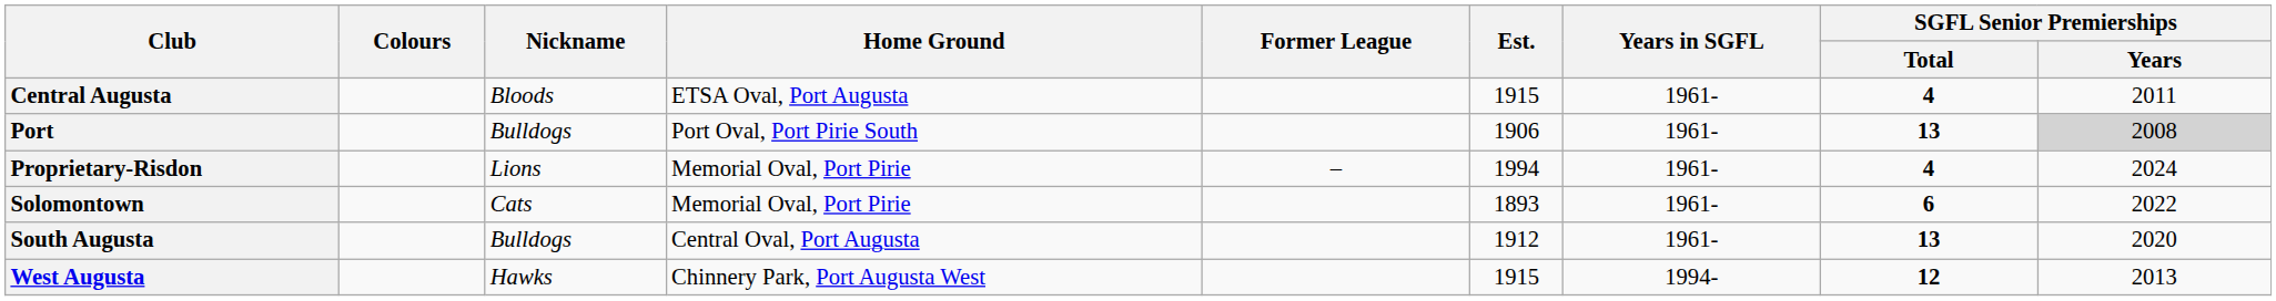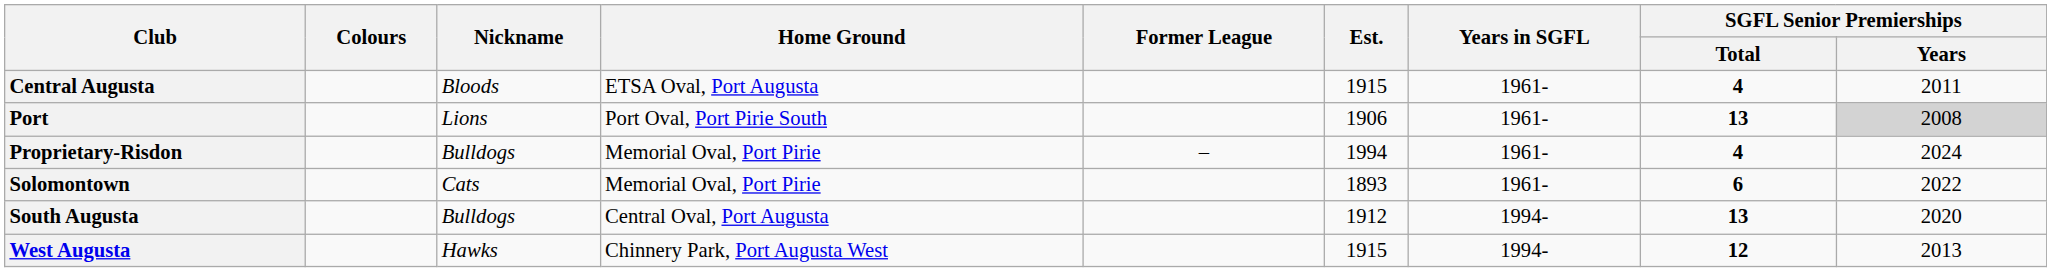 <table class="wikitable sortable mw-collapsible mw-collapsed" style="width:100%">
 <tr>
 <th rowspan="2">Club</th>
 <th rowspan="2">Colours</th>
 <th rowspan="2">Nickname</th>
 <th rowspan="2">Home Ground</th>
 <th rowspan="2">Former League</th>
 <th rowspan="2">Est.</th>
 <th rowspan="2">Years in SGFL</th>
 <th colspan="2">SGFL Senior Premierships</th>
 </tr>
 <tr>
 <th>Total</th>
 <th>Years</th>
 </tr>
 <tr>
 <th style="text-align:left">Central Augusta</th>
 <td></td>
 <td><em>Bloods</em></td>
 <td>ETSA Oval, <a href='#'>Port Augusta</a></td>
 <td align="center"></td>
 <td align="center">1915</td>
 <td align="center">1961-</td>
 <td align="center"><strong>4</strong></td>
 <td align="center">2011</td>
 </tr>
 <tr>
 <th style="text-align:left">Port</th>
 <td></td>
-<td><em>Bulldogs</em></td>
+<td><em>Lions</em></td>
 <td>Port Oval, <a href='#'>Port Pirie South</a></td>
 <td align="center"></td>
 <td align="center">1906</td>
 <td align="center">1961-</td>
 <td align="center"><strong>13</strong></td>
 <td align="center" style="background: lightgrey;">2008</td>
 </tr>
 <tr>
 <th style="text-align:left">Proprietary-Risdon</th>
 <td></td>
-<td><em>Lions</em></td>
+<td><em>Bulldogs</em></td>
 <td>Memorial Oval, <a href='#'>Port Pirie</a></td>
 <td align="center">–</td>
 <td align="center">1994</td>
 <td align="center">1961-</td>
 <td align="center"><strong>4</strong></td>
 <td align="center">2024</td>
 </tr>
 <tr>
 <th style="text-align:left">Solomontown</th>
 <td></td>
 <td><em>Cats</em></td>
 <td>Memorial Oval, <a href='#'>Port Pirie</a></td>
 <td align="center"></td>
 <td align="center">1893</td>
 <td align="center">1961-</td>
 <td align="center"><strong>6</strong></td>
 <td align="center">2022</td>
 </tr>
 <tr>
 <th style="text-align:left">South Augusta</th>
 <td></td>
 <td><em>Bulldogs</em></td>
 <td>Central Oval, <a href='#'>Port Augusta</a></td>
 <td align="center"></td>
 <td align="center">1912</td>
-<td align="center">1961-</td>
+<td align="center">1994-</td>
 <td align="center"><strong>13</strong></td>
 <td align="center">2020</td>
 </tr>
 <tr>
 <th style="text-align:left"><a href='#'>West Augusta</a></th>
 <td></td>
 <td><em>Hawks</em></td>
 <td>Chinnery Park, <a href='#'>Port Augusta West</a></td>
 <td align="center"></td>
 <td align="center">1915</td>
 <td align="center">1994-</td>
 <td align="center"><strong>12</strong></td>
 <td align="center">2013</td>
 </tr>
 </table>
